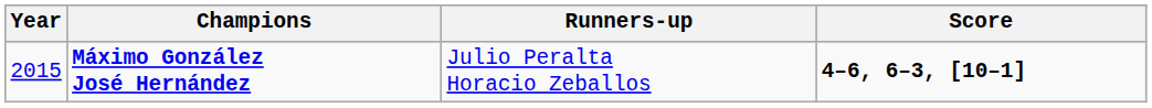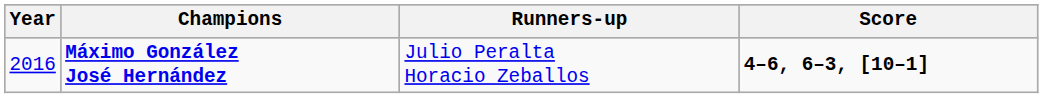 <table class="wikitable" style="font-size:90%">
 <tr>
 <th>Year</th>
 <th width="200">Champions</th>
 <th width="200">Runners-up</th>
 <th width="175">Score</th>
 </tr>
 <tr>
-<td><a href='#'>2015</a></td>
+<td><a href='#'>2016</a></td>
 <td> <strong><a href='#'>Máximo González</a></strong><br> <strong><a href='#'>José Hernández</a></strong></td>
 <td> <a href='#'>Julio Peralta</a><br> <a href='#'>Horacio Zeballos</a></td>
 <td><strong>4–6, 6–3, [10–1]</strong></td>
 </tr>
 </table>
